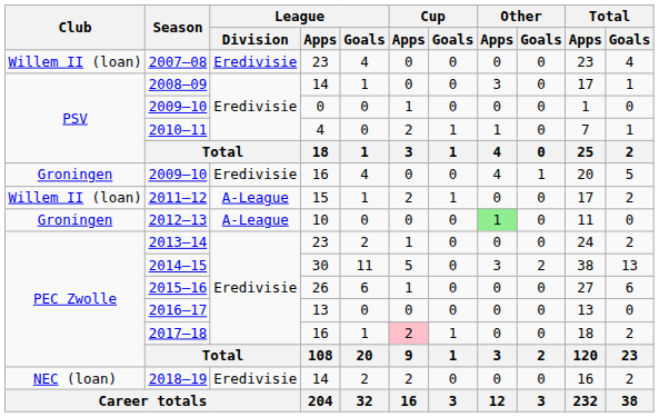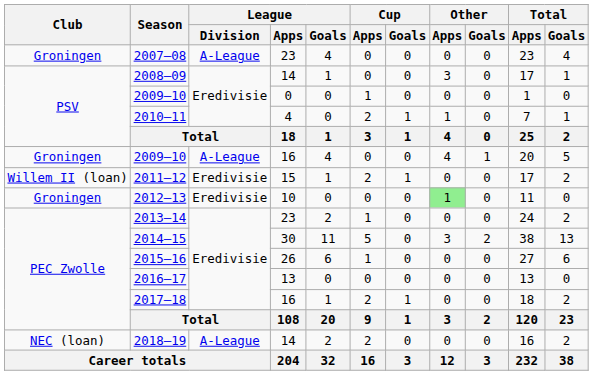 <table class="wikitable" style="text-align: center">
 <tr>
 <th rowspan="2">Club</th>
 <th rowspan="2">Season</th>
 <th colspan="3">League</th>
 <th colspan="2">Cup</th>
 <th colspan="2">Other</th>
 <th colspan="2">Total</th>
 </tr>
 <tr>
 <th>Division</th>
 <th>Apps</th>
 <th>Goals</th>
 <th>Apps</th>
 <th>Goals</th>
 <th>Apps</th>
 <th>Goals</th>
 <th>Apps</th>
 <th>Goals</th>
 </tr>
 <tr>
-<td><a href='#'>Willem II</a> (loan)</td>
+<td><a href='#'>Groningen</a></td>
 <td><a href='#'>2007–08</a></td>
-<td><a href='#'>Eredivisie</a></td>
+<td><a href='#'>A-League</a></td>
 <td>23</td>
 <td>4</td>
 <td>0</td>
 <td>0</td>
 <td>0</td>
 <td>0</td>
 <td>23</td>
 <td>4</td>
 </tr>
 <tr>
 <td rowspan="4"><a href='#'>PSV</a></td>
 <td><a href='#'>2008–09</a></td>
 <td rowspan="3">Eredivisie</td>
 <td>14</td>
 <td>1</td>
 <td>0</td>
 <td>0</td>
 <td>3</td>
 <td>0</td>
 <td>17</td>
 <td>1</td>
 </tr>
 <tr>
 <td><a href='#'>2009–10</a></td>
 <td>0</td>
 <td>0</td>
 <td>1</td>
 <td>0</td>
 <td>0</td>
 <td>0</td>
 <td>1</td>
 <td>0</td>
 </tr>
 <tr>
 <td><a href='#'>2010–11</a></td>
 <td>4</td>
 <td>0</td>
 <td>2</td>
 <td>1</td>
 <td>1</td>
 <td>0</td>
 <td>7</td>
 <td>1</td>
 </tr>
 <tr>
 <th colspan="2">Total</th>
 <th>18</th>
 <th>1</th>
 <th>3</th>
 <th>1</th>
 <th>4</th>
 <th>0</th>
 <th>25</th>
 <th>2</th>
 </tr>
 <tr>
 <td><a href='#'>Groningen</a></td>
 <td><a href='#'>2009–10</a></td>
-<td>Eredivisie</td>
+<td><a href='#'>A-League</a></td>
 <td>16</td>
 <td>4</td>
 <td>0</td>
 <td>0</td>
 <td>4</td>
 <td>1</td>
 <td>20</td>
 <td>5</td>
 </tr>
 <tr>
 <td><a href='#'>Willem II</a> (loan)</td>
 <td><a href='#'>2011–12</a></td>
-<td><a href='#'>A-League</a></td>
+<td>Eredivisie</td>
 <td>15</td>
 <td>1</td>
 <td>2</td>
 <td>1</td>
 <td>0</td>
 <td>0</td>
 <td>17</td>
 <td>2</td>
 </tr>
 <tr>
 <td><a href='#'>Groningen</a></td>
 <td><a href='#'>2012–13</a></td>
-<td><a href='#'>A-League</a></td>
+<td rowspan="1">Eredivisie</td>
 <td>10</td>
 <td>0</td>
 <td>0</td>
 <td>0</td>
 <td style="background: lightgreen;">1</td>
 <td>0</td>
 <td>11</td>
 <td>0</td>
 </tr>
 <tr>
 <td rowspan="6"><a href='#'>PEC Zwolle</a></td>
 <td><a href='#'>2013–14</a></td>
 <td rowspan="5">Eredivisie</td>
 <td>23</td>
 <td>2</td>
 <td>1</td>
 <td>0</td>
 <td>0</td>
 <td>0</td>
 <td>24</td>
 <td>2</td>
 </tr>
 <tr>
 <td><a href='#'>2014–15</a></td>
 <td>30</td>
 <td>11</td>
 <td>5</td>
 <td>0</td>
 <td>3</td>
 <td>2</td>
 <td>38</td>
 <td>13</td>
 </tr>
 <tr>
 <td><a href='#'>2015–16</a></td>
 <td>26</td>
 <td>6</td>
 <td>1</td>
 <td>0</td>
 <td>0</td>
 <td>0</td>
 <td>27</td>
 <td>6</td>
 </tr>
 <tr>
 <td><a href='#'>2016–17</a></td>
 <td>13</td>
 <td>0</td>
 <td>0</td>
 <td>0</td>
 <td>0</td>
 <td>0</td>
 <td>13</td>
 <td>0</td>
 </tr>
 <tr>
 <td><a href='#'>2017–18</a></td>
 <td>16</td>
 <td>1</td>
-<td style="background: pink;">2</td>
+<td>2</td>
 <td>1</td>
 <td>0</td>
 <td>0</td>
 <td>18</td>
 <td>2</td>
 </tr>
 <tr>
 <th colspan="2">Total</th>
 <th>108</th>
 <th>20</th>
 <th>9</th>
 <th>1</th>
 <th>3</th>
 <th>2</th>
 <th>120</th>
 <th>23</th>
 </tr>
 <tr>
 <td><a href='#'>NEC</a> (loan)</td>
 <td><a href='#'>2018–19</a></td>
-<td rowspan="1">Eredivisie</td>
+<td><a href='#'>A-League</a></td>
 <td>14</td>
 <td>2</td>
 <td>2</td>
 <td>0</td>
 <td>0</td>
 <td>0</td>
 <td>16</td>
 <td>2</td>
 </tr>
 <tr>
 <th colspan="3">Career totals</th>
 <th>204</th>
 <th>32</th>
 <th>16</th>
 <th>3</th>
 <th>12</th>
 <th>3</th>
 <th>232</th>
 <th>38</th>
 </tr>
 </table>
